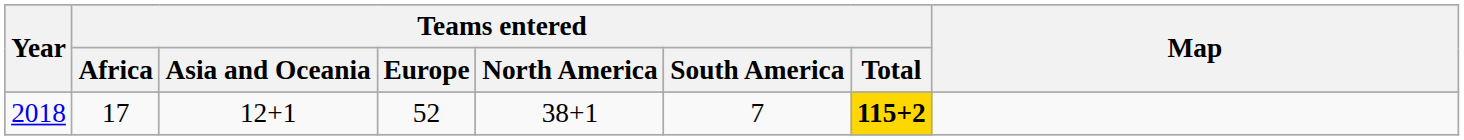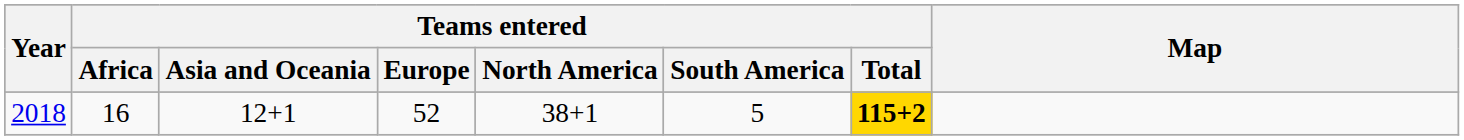 <table class=wikitable style="text-align:center;">
 <tr>
 <th rowspan=2>Year</th>
 <th colspan=6>Teams entered</th>
 <th width=300px rowspan=2>Map</th>
 </tr>
 <tr>
 <th>Africa</th>
 <th>Asia and Oceania</th>
 <th>Europe</th>
 <th>North America</th>
 <th>South America</th>
 <th>Total</th>
 </tr>
 <tr>
 <td><a href='#'>2018</a></td>
-<td>17</td>
+<td>16</td>
 <td>12+1</td>
 <td>52</td>
 <td>38+1</td>
-<td>7</td>
+<td>5</td>
 <td style="background: gold;"><strong>115+2</strong></td>
 <td></td>
 </tr>
 </table>
